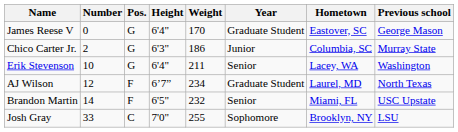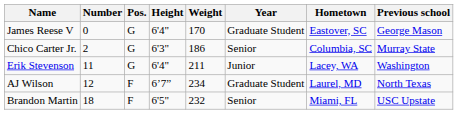 <table class="wikitable sortable" border="1">
 <tr>
 <th>Name</th>
 <th>Number</th>
 <th>Pos.</th>
 <th>Height</th>
 <th>Weight</th>
 <th>Year</th>
 <th>Hometown</th>
 <th class="unsortable">Previous school</th>
 </tr>
 <tr>
 <td>James Reese V</td>
 <td>0</td>
 <td>G</td>
 <td>6'4"</td>
 <td>170</td>
 <td>Graduate Student</td>
 <td><a href='#'>Eastover, SC</a></td>
 <td><a href='#'>George Mason</a></td>
 </tr>
 <tr>
 <td>Chico Carter Jr.</td>
 <td>2</td>
 <td>G</td>
 <td>6'3"</td>
 <td>186</td>
-<td>Junior</td>
+<td>Senior</td>
 <td><a href='#'>Columbia, SC</a></td>
 <td><a href='#'>Murray State</a></td>
 </tr>
 <tr>
 <td><a href='#'>Erik Stevenson</a></td>
-<td>10</td>
+<td>11</td>
 <td>G</td>
 <td>6'4"</td>
 <td>211</td>
-<td>Senior</td>
+<td>Junior</td>
 <td><a href='#'>Lacey, WA</a></td>
 <td><a href='#'>Washington</a></td>
 </tr>
 <tr>
 <td>AJ Wilson</td>
 <td>12</td>
 <td>F</td>
 <td>6’7”</td>
 <td>234</td>
 <td>Graduate Student</td>
 <td><a href='#'>Laurel, MD</a></td>
 <td><a href='#'>North Texas</a></td>
 </tr>
 <tr>
 <td>Brandon Martin</td>
-<td>14</td>
+<td>18</td>
 <td>F</td>
 <td>6'5"</td>
 <td>232</td>
 <td>Senior</td>
 <td><a href='#'>Miami, FL</a></td>
 <td><a href='#'>USC Upstate</a></td>
 </tr>
-<tr>
-<td>Josh Gray</td>
-<td>33</td>
-<td>C</td>
-<td>7'0"</td>
-<td>255</td>
-<td>Sophomore</td>
-<td><a href='#'>Brooklyn, NY</a></td>
-<td><a href='#'>LSU</a></td>
-</tr>
 </table>
